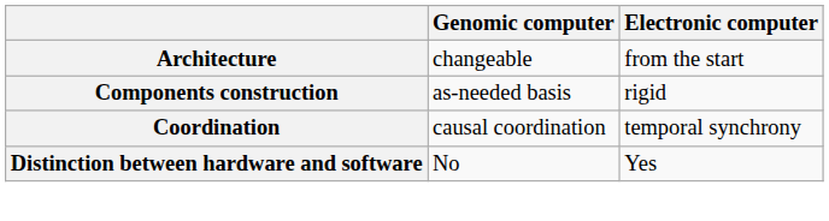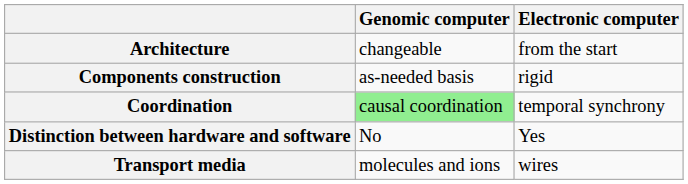 <table class="wikitable">
 <tr>
 <th></th>
 <th>Genomic computer</th>
 <th>Electronic computer</th>
 </tr>
 <tr>
 <th>Architecture</th>
 <td>changeable</td>
 <td>from the start</td>
 </tr>
 <tr>
 <th>Components construction</th>
 <td>as-needed basis</td>
 <td>rigid</td>
 </tr>
 <tr>
 <th>Coordination</th>
-<td>causal coordination</td>
+<td style="background: lightgreen;">causal coordination</td>
 <td>temporal synchrony</td>
 </tr>
 <tr>
 <th>Distinction between hardware and software</th>
 <td>No</td>
 <td>Yes</td>
 </tr>
+<tr>
+<th>Transport media</th>
+<td>molecules and ions</td>
+<td>wires</td>
+</tr>
 </table>
